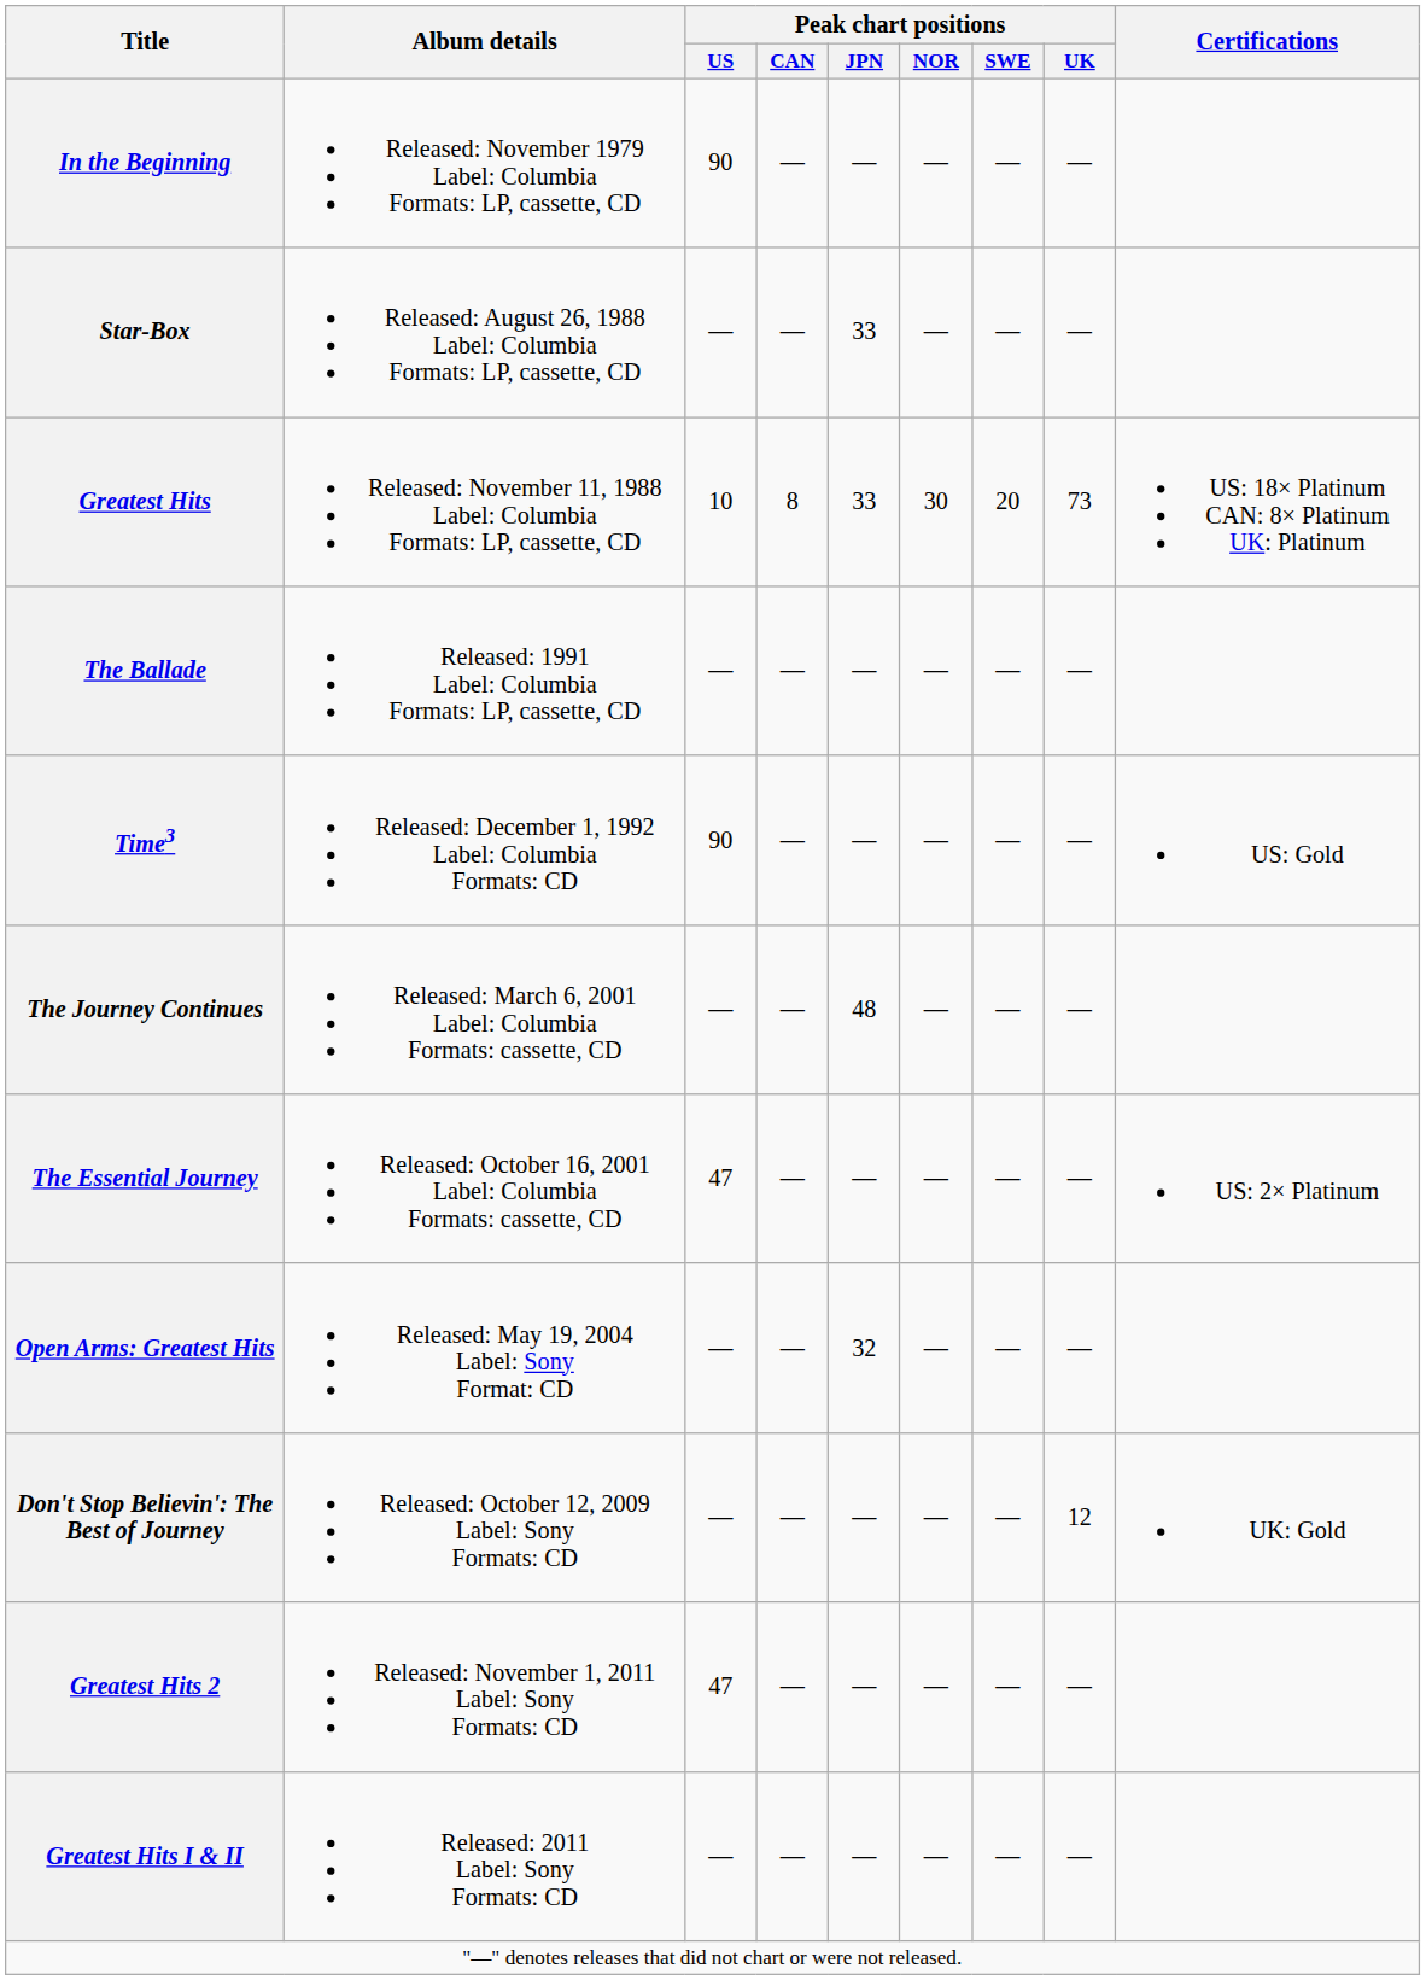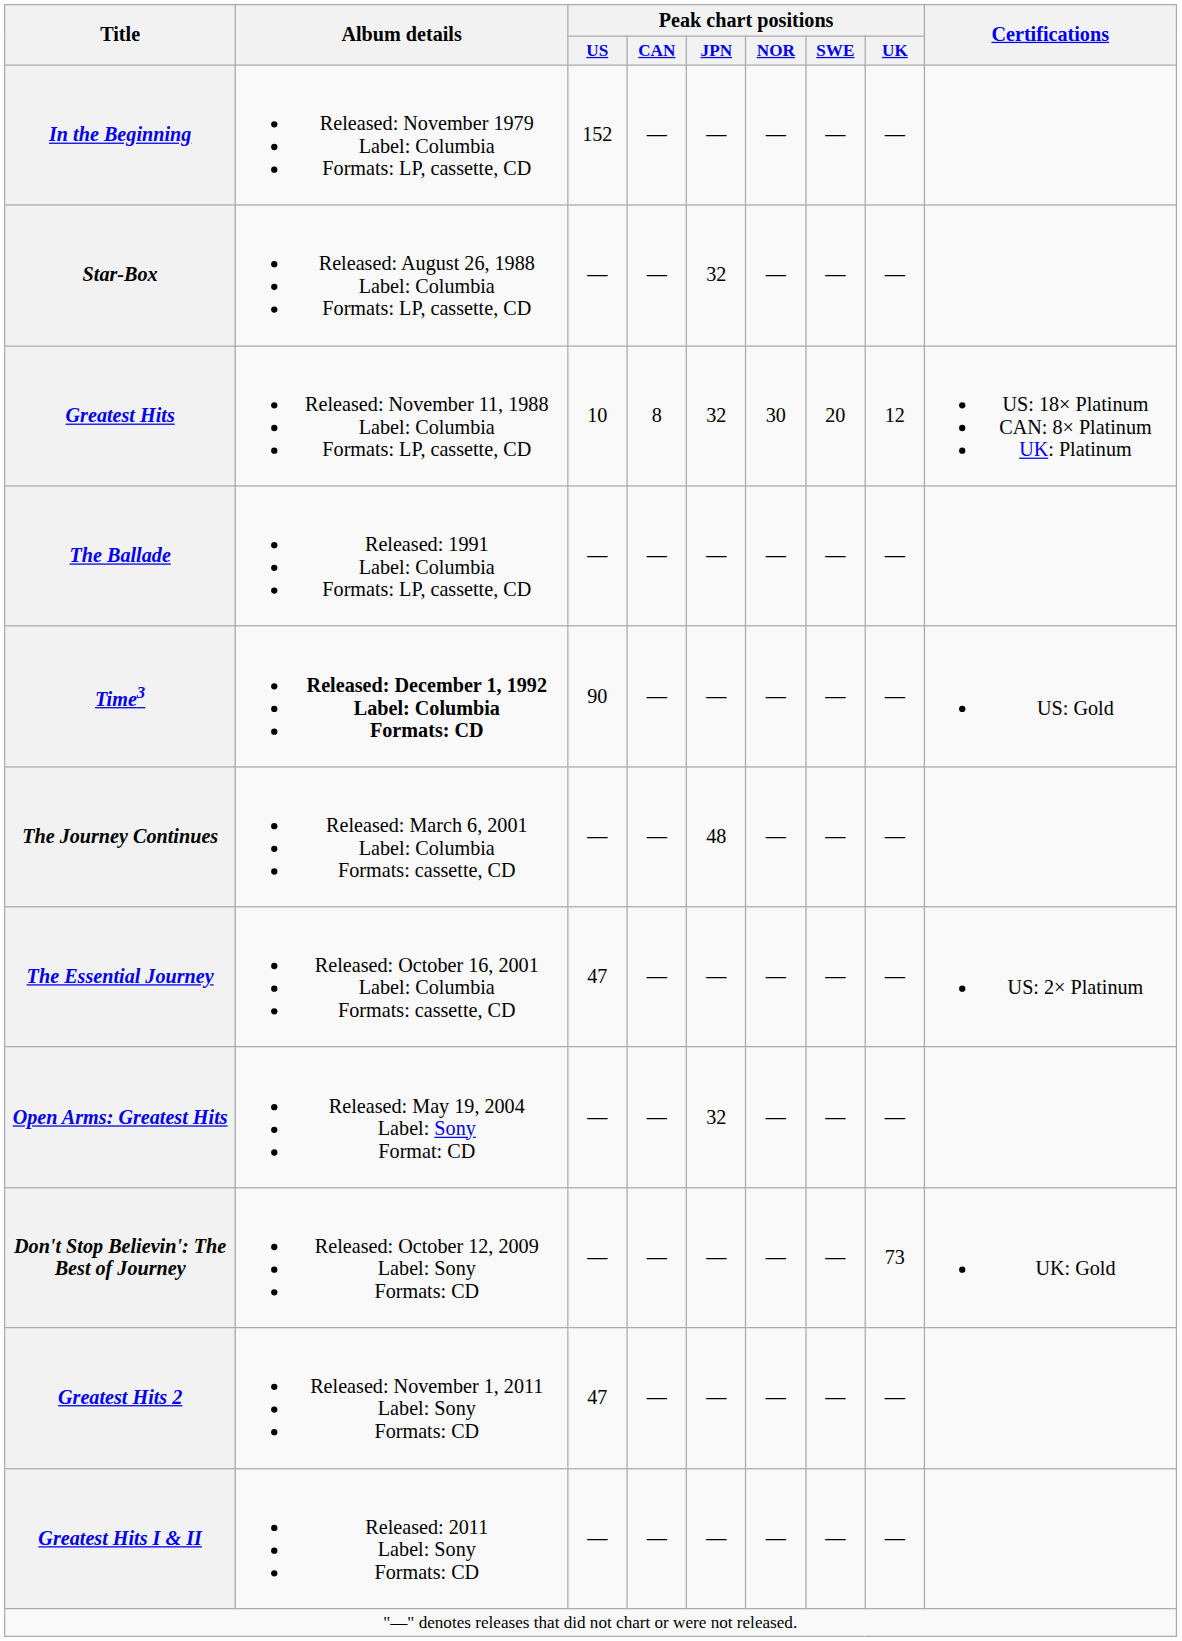 <table class="wikitable plainrowheaders" style="text-align:center;">
 <tr>
 <th scope="col" rowspan="2" style="width:11em;">Title</th>
 <th scope="col" rowspan="2" style="width:16em;">Album details</th>
 <th scope="col" colspan="6">Peak chart positions</th>
 <th scope="col" rowspan="2" style="width:12em;"><a href='#'>Certifications</a></th>
 </tr>
 <tr>
 <th scope="col" style="width:3em;font-size:85%;"><a href='#'>US</a><br></th>
 <th scope="col" style="width:3em;font-size:85%;"><a href='#'>CAN</a><br></th>
 <th scope="col" style="width:3em;font-size:85%;"><a href='#'>JPN</a><br></th>
 <th scope="col" style="width:3em;font-size:85%;"><a href='#'>NOR</a><br></th>
 <th scope="col" style="width:3em;font-size:85%;"><a href='#'>SWE</a><br></th>
 <th scope="col" style="width:3em;font-size:85%;"><a href='#'>UK</a><br></th>
 </tr>
 <tr>
 <th scope="row"><em><a href='#'>In the Beginning</a></em></th>
 <td><br><ul><li>Released: November 1979</li><li>Label: Columbia</li><li>Formats: LP, cassette, CD</li></ul></td>
-<td>90</td>
+<td>152</td>
 <td>—</td>
 <td>—</td>
 <td>—</td>
 <td>—</td>
 <td>—</td>
 <td></td>
 </tr>
 <tr>
 <th scope="row"><em>Star-Box</em></th>
 <td><br><ul><li>Released: August 26, 1988</li><li>Label: Columbia</li><li>Formats: LP, cassette, CD</li></ul></td>
 <td>—</td>
 <td>—</td>
-<td>33</td>
+<td>32</td>
 <td>—</td>
 <td>—</td>
 <td>—</td>
 <td></td>
 </tr>
 <tr>
 <th scope="row"><em><a href='#'>Greatest Hits</a></em></th>
 <td><br><ul><li>Released: November 11, 1988</li><li>Label: Columbia</li><li>Formats: LP, cassette, CD</li></ul></td>
 <td>10</td>
 <td>8</td>
-<td>33</td>
+<td>32</td>
 <td>30</td>
 <td>20</td>
-<td>73</td>
+<td>12</td>
 <td><br><ul><li>US: 18× Platinum</li><li>CAN: 8× Platinum</li><li><a href='#'>UK</a>: Platinum</li></ul></td>
 </tr>
 <tr>
 <th scope="row"><em><a href='#'>The Ballade</a></em></th>
 <td><br><ul><li>Released: 1991</li><li>Label: Columbia</li><li>Formats: LP, cassette, CD</li></ul></td>
 <td>—</td>
 <td>—</td>
 <td>—</td>
 <td>—</td>
 <td>—</td>
 <td>—</td>
 <td></td>
 </tr>
 <tr>
 <th scope="row"><em><a href='#'>Time<sup>3</sup></a></em></th>
-<td><br><ul><li>Released: December 1, 1992</li><li>Label: Columbia</li><li>Formats: CD</li></ul></td>
+<td><strong><br><ul><li>Released: December 1, 1992</li><li>Label: Columbia</li><li>Formats: CD</li></ul></strong></td>
 <td>90</td>
 <td>—</td>
 <td>—</td>
 <td>—</td>
 <td>—</td>
 <td>—</td>
 <td><br><ul><li>US: Gold</li></ul></td>
 </tr>
 <tr>
 <th scope="row"><em>The Journey Continues</em></th>
 <td><br><ul><li>Released: March 6, 2001</li><li>Label: Columbia</li><li>Formats: cassette, CD</li></ul></td>
 <td>—</td>
 <td>—</td>
 <td>48</td>
 <td>—</td>
 <td>—</td>
 <td>—</td>
 <td></td>
 </tr>
 <tr>
 <th scope="row"><em><a href='#'>The Essential Journey</a></em></th>
 <td><br><ul><li>Released: October 16, 2001</li><li>Label: Columbia</li><li>Formats: cassette, CD</li></ul></td>
 <td>47</td>
 <td>—</td>
 <td>—</td>
 <td>—</td>
 <td>—</td>
 <td>—</td>
 <td><br><ul><li>US: 2× Platinum</li></ul></td>
 </tr>
 <tr>
 <th scope="row"><em><a href='#'>Open Arms: Greatest Hits</a></em></th>
 <td><br><ul><li>Released: May 19, 2004</li><li>Label: <a href='#'>Sony</a></li><li>Format: CD</li></ul></td>
 <td>—</td>
 <td>—</td>
 <td>32</td>
 <td>—</td>
 <td>—</td>
 <td>—</td>
 <td></td>
 </tr>
 <tr>
 <th scope="row"><em>Don't Stop Believin': The Best of Journey</em></th>
 <td><br><ul><li>Released: October 12, 2009</li><li>Label: Sony</li><li>Formats: CD</li></ul></td>
 <td>—</td>
 <td>—</td>
 <td>—</td>
 <td>—</td>
 <td>—</td>
-<td>12</td>
+<td>73</td>
 <td><br><ul><li>UK: Gold</li></ul></td>
 </tr>
 <tr>
 <th scope="row"><em><a href='#'>Greatest Hits 2</a></em></th>
 <td><br><ul><li>Released: November 1, 2011</li><li>Label: Sony</li><li>Formats: CD</li></ul></td>
 <td>47</td>
 <td>—</td>
 <td>—</td>
 <td>—</td>
 <td>—</td>
 <td>—</td>
 <td></td>
 </tr>
 <tr>
 <th scope="row"><em><a href='#'>Greatest Hits I & II</a></em></th>
 <td><br><ul><li>Released: 2011</li><li>Label: Sony</li><li>Formats: CD</li></ul></td>
 <td>—</td>
 <td>—</td>
 <td>—</td>
 <td>—</td>
 <td>—</td>
 <td>—</td>
 <td></td>
 </tr>
 <tr>
 <td colspan="13" style="font-size:85%; text-align:center;">"—" denotes releases that did not chart or were not released.</td>
 </tr>
 </table>
